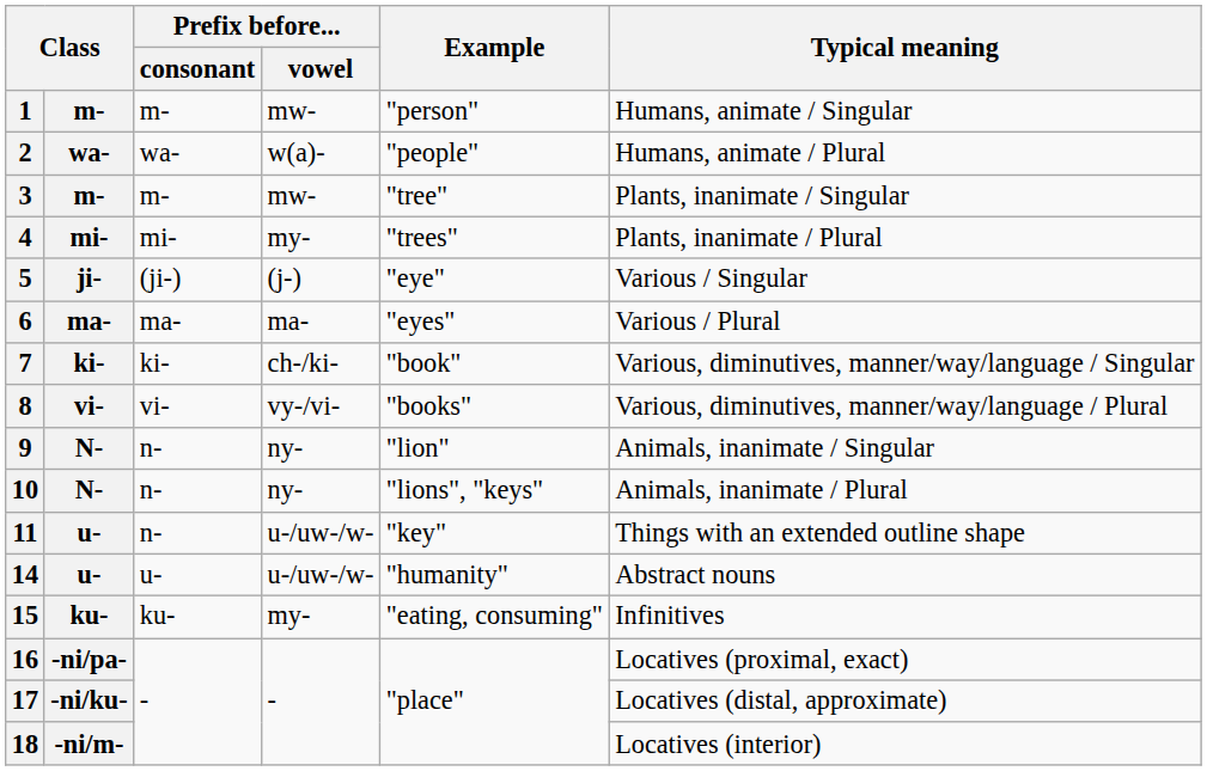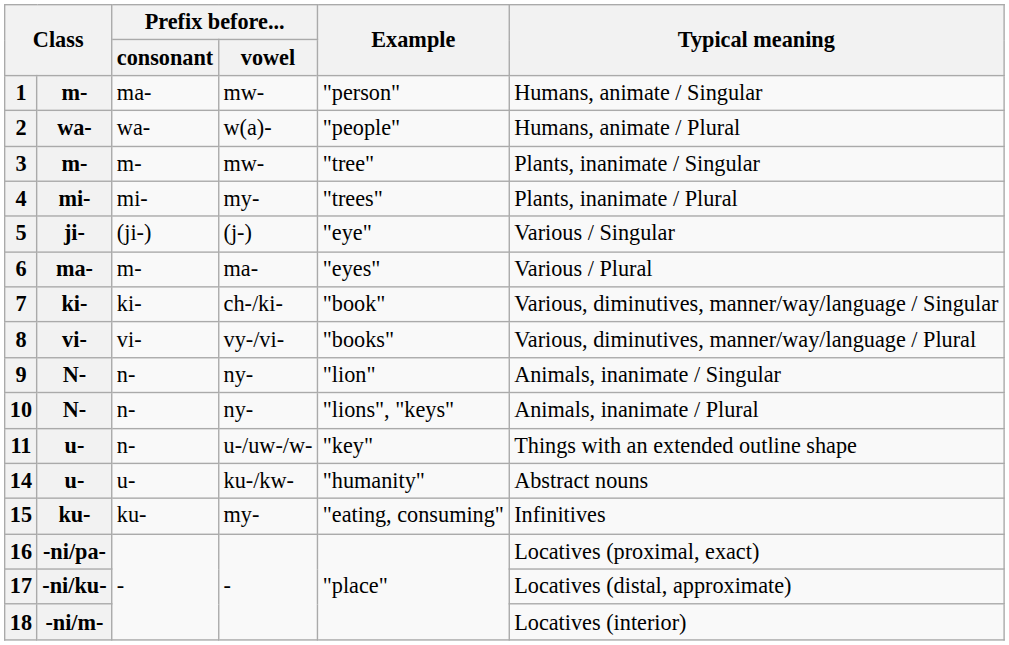 <table class="wikitable">
 <tr>
 <th colspan=2 rowspan=2>Class</th>
 <th colspan=2>Prefix before...</th>
 <th rowspan=2>Example</th>
 <th rowspan=2>Typical meaning</th>
 </tr>
 <tr>
 <th>consonant</th>
 <th>vowel</th>
 </tr>
 <tr>
 <th>1</th>
 <th>m-</th>
-<td>m-</td>
+<td>ma-</td>
 <td>mw-</td>
 <td> "person"</td>
 <td>Humans, animate / Singular</td>
 </tr>
 <tr>
 <th>2</th>
 <th>wa-</th>
 <td>wa-</td>
 <td>w(a)-</td>
 <td> "people"</td>
 <td>Humans, animate / Plural</td>
 </tr>
 <tr>
 <th>3</th>
 <th>m-</th>
 <td>m-</td>
 <td>mw-</td>
 <td> "tree"</td>
 <td>Plants, inanimate / Singular</td>
 </tr>
 <tr>
 <th>4</th>
 <th>mi-</th>
 <td>mi-</td>
 <td>my-</td>
 <td> "trees"</td>
 <td>Plants, inanimate / Plural</td>
 </tr>
 <tr>
 <th>5</th>
 <th>ji-</th>
 <td>(ji-)</td>
 <td>(j-)</td>
 <td> "eye"</td>
 <td>Various / Singular</td>
 </tr>
 <tr>
 <th>6</th>
 <th>ma-</th>
-<td>ma-</td>
+<td>m-</td>
 <td>ma-</td>
 <td> "eyes"</td>
 <td>Various / Plural</td>
 </tr>
 <tr>
 <th>7</th>
 <th>ki-</th>
 <td>ki-</td>
 <td>ch-/ki-</td>
 <td> "book"</td>
 <td>Various, diminutives, manner/way/language / Singular</td>
 </tr>
 <tr>
 <th>8</th>
 <th>vi-</th>
 <td>vi-</td>
 <td>vy-/vi-</td>
 <td> "books"</td>
 <td>Various, diminutives, manner/way/language / Plural</td>
 </tr>
 <tr>
 <th>9</th>
 <th>N-</th>
 <td>n-</td>
 <td>ny-</td>
 <td> "lion"</td>
 <td>Animals, inanimate / Singular</td>
 </tr>
 <tr>
 <th>10</th>
 <th>N-</th>
 <td>n-</td>
 <td>ny-</td>
 <td> "lions",  "keys"</td>
 <td>Animals, inanimate / Plural</td>
 </tr>
 <tr>
 <th>11</th>
 <th>u-</th>
 <td>n-</td>
 <td>u-/uw-/w-</td>
 <td> "key"</td>
 <td>Things with an extended outline shape</td>
 </tr>
 <tr>
 <th>14</th>
 <th>u-</th>
 <td>u-</td>
-<td>u-/uw-/w-</td>
+<td>ku-/kw-</td>
 <td> "humanity"</td>
 <td>Abstract nouns</td>
 </tr>
 <tr>
 <th>15</th>
 <th>ku-</th>
 <td>ku-</td>
 <td>my-</td>
 <td> "eating, consuming"</td>
 <td>Infinitives</td>
 </tr>
 <tr>
 <th>16</th>
 <th>-ni/pa-</th>
 <td rowspan="3">-</td>
 <td rowspan="3">-</td>
 <td rowspan="3"> "place"</td>
 <td>Locatives (proximal, exact)</td>
 </tr>
 <tr>
 <th>17</th>
 <th>-ni/ku-</th>
 <td>Locatives (distal, approximate)</td>
 </tr>
 <tr>
 <th>18</th>
 <th>-ni/m-</th>
 <td>Locatives (interior)</td>
 </tr>
 </table>
